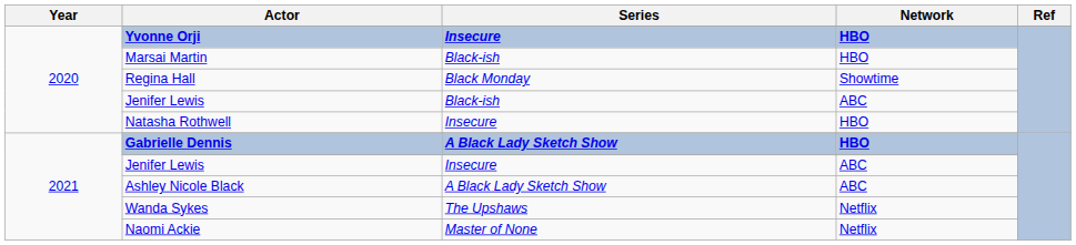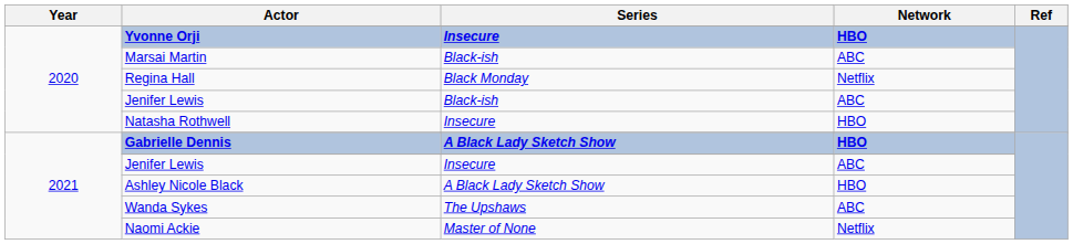 <table class="wikitable" style="width:100%;">
 <tr style="background:#bebebe;">
 <th style="width:11%;">Year</th>
 <th style="width:30%;">Actor</th>
 <th style="width:37%;">Series</th>
 <th style="width:17%;">Network</th>
 <th style="width:5%;">Ref</th>
 </tr>
 <tr>
 <td rowspan="6" align="center"><a href='#'>2020</a></td>
 </tr>
 <tr style="background:#B0C4DE">
 <td><strong><a href='#'>Yvonne Orji</a></strong></td>
 <td><strong><em><a href='#'>Insecure</a></em></strong></td>
 <td><strong><a href='#'>HBO</a></strong></td>
 <td rowspan="6" align="center"></td>
 </tr>
 <tr>
 <td><a href='#'>Marsai Martin</a></td>
 <td><em><a href='#'>Black-ish</a></em></td>
-<td><a href='#'>HBO</a></td>
+<td><a href='#'>ABC</a></td>
 </tr>
 <tr>
 <td><a href='#'>Regina Hall</a></td>
 <td><em><a href='#'>Black Monday</a></em></td>
-<td><a href='#'>Showtime</a></td>
+<td><a href='#'>Netflix</a></td>
 </tr>
 <tr>
 <td><a href='#'>Jenifer Lewis</a></td>
 <td><em><a href='#'>Black-ish</a></em></td>
 <td><a href='#'>ABC</a></td>
 </tr>
 <tr>
 <td><a href='#'>Natasha Rothwell</a></td>
 <td><em><a href='#'>Insecure</a></em></td>
 <td><a href='#'>HBO</a></td>
 </tr>
 <tr>
 <td rowspan="7" align="center"><a href='#'>2021</a></td>
 </tr>
 <tr style="background:#B0C4DE">
 <td><strong><a href='#'>Gabrielle Dennis</a></strong></td>
 <td><strong><em><a href='#'>A Black Lady Sketch Show</a></em></strong></td>
 <td><strong><a href='#'>HBO</a></strong></td>
 <td rowspan="6" align="center"></td>
 </tr>
 <tr>
 </tr>
 <tr>
 <td><a href='#'>Jenifer Lewis</a></td>
 <td><em><a href='#'>Insecure</a></em></td>
 <td><a href='#'>ABC</a></td>
 </tr>
 <tr>
 <td><a href='#'>Ashley Nicole Black</a></td>
 <td><em><a href='#'>A Black Lady Sketch Show</a></em></td>
-<td><a href='#'>ABC</a></td>
+<td><a href='#'>HBO</a></td>
 </tr>
 <tr>
 <td><a href='#'>Wanda Sykes</a></td>
 <td><em><a href='#'>The Upshaws</a></em></td>
-<td><a href='#'>Netflix</a></td>
+<td><a href='#'>ABC</a></td>
 </tr>
 <tr>
 <td><a href='#'>Naomi Ackie</a></td>
 <td><em><a href='#'>Master of None</a></em></td>
 <td><a href='#'>Netflix</a></td>
 </tr>
 </table>
